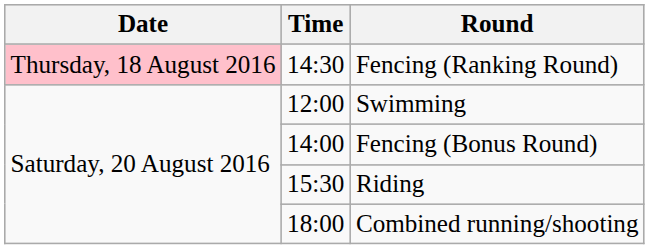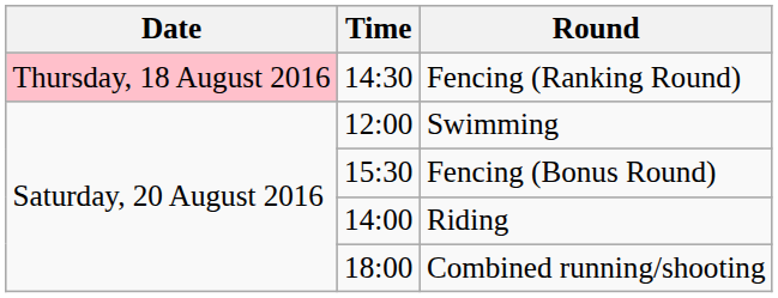 <table class="wikitable">
 <tr>
 <th>Date</th>
 <th>Time</th>
 <th>Round</th>
 </tr>
 <tr>
 <td style="background: pink;">Thursday, 18 August 2016</td>
 <td>14:30</td>
 <td>Fencing (Ranking Round)</td>
 </tr>
 <tr>
 <td rowspan="4">Saturday, 20 August 2016</td>
 <td>12:00</td>
 <td>Swimming</td>
 </tr>
 <tr>
-<td>14:00</td>
+<td>15:30</td>
 <td>Fencing (Bonus Round)</td>
 </tr>
 <tr>
-<td>15:30</td>
+<td>14:00</td>
 <td>Riding</td>
 </tr>
 <tr>
 <td>18:00</td>
 <td>Combined running/shooting</td>
 </tr>
 </table>
